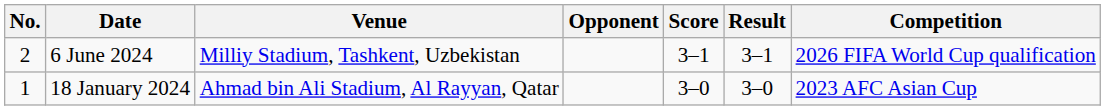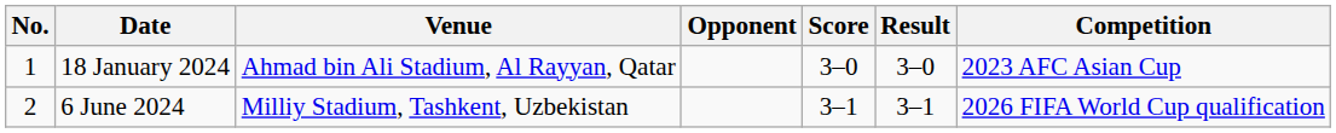 <table class="wikitable sortable">
 <tr>
 <th scope="col">No.</th>
 <th scope="col">Date</th>
 <th scope="col">Venue</th>
 <th scope="col">Opponent</th>
 <th scope="col">Score</th>
 <th scope="col">Result</th>
 <th scope="col">Competition</th>
 </tr>
 <tr>
+<td align="center">1</td>
+<td>18 January 2024</td>
+<td><a href='#'>Ahmad bin Ali Stadium</a>, <a href='#'>Al Rayyan</a>, Qatar</td>
+<td></td>
+<td align="center">3–0</td>
+<td align="center">3–0</td>
+<td><a href='#'>2023 AFC Asian Cup</a></td>
+</tr>
+<tr>
 <td align="center">2</td>
 <td>6 June 2024</td>
 <td><a href='#'>Milliy Stadium</a>, <a href='#'>Tashkent</a>, Uzbekistan</td>
 <td></td>
 <td align="center">3–1</td>
 <td align="center">3–1</td>
 <td><a href='#'>2026 FIFA World Cup qualification</a></td>
 </tr>
-<tr>
-<td align="center">1</td>
-<td>18 January 2024</td>
-<td><a href='#'>Ahmad bin Ali Stadium</a>, <a href='#'>Al Rayyan</a>, Qatar</td>
-<td></td>
-<td align="center">3–0</td>
-<td align="center">3–0</td>
-<td><a href='#'>2023 AFC Asian Cup</a></td>
-</tr>
 </table>
